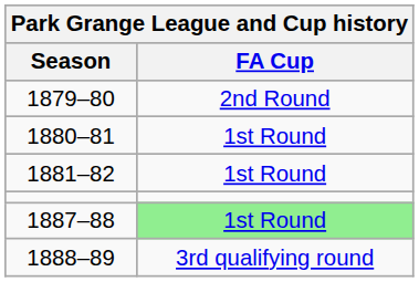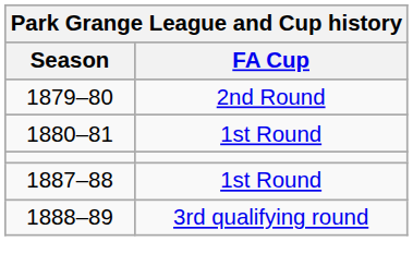 <table class="wikitable collapsible" style="text-align:center;font-size:75%">
 <tr>
 <th colspan="2"><strong>Park Grange League and Cup history</strong></th>
 </tr>
 <tr>
 <th>Season</th>
 <th><a href='#'>FA Cup</a></th>
 </tr>
 <tr>
 <td>1879–80</td>
 <td><a href='#'>2nd Round</a></td>
 </tr>
 <tr>
 <td>1880–81</td>
 <td><a href='#'>1st Round</a></td>
 </tr>
 <tr>
-<td>1881–82</td>
-<td><a href='#'>1st Round</a></td>
-</tr>
-<tr>
 <td></td>
 </tr>
 <tr>
 <td>1887–88</td>
-<td style="background: lightgreen;"><a href='#'>1st Round</a></td>
+<td><a href='#'>1st Round</a></td>
 </tr>
 <tr>
 <td>1888–89</td>
 <td><a href='#'>3rd qualifying round</a></td>
 </tr>
 </table>
